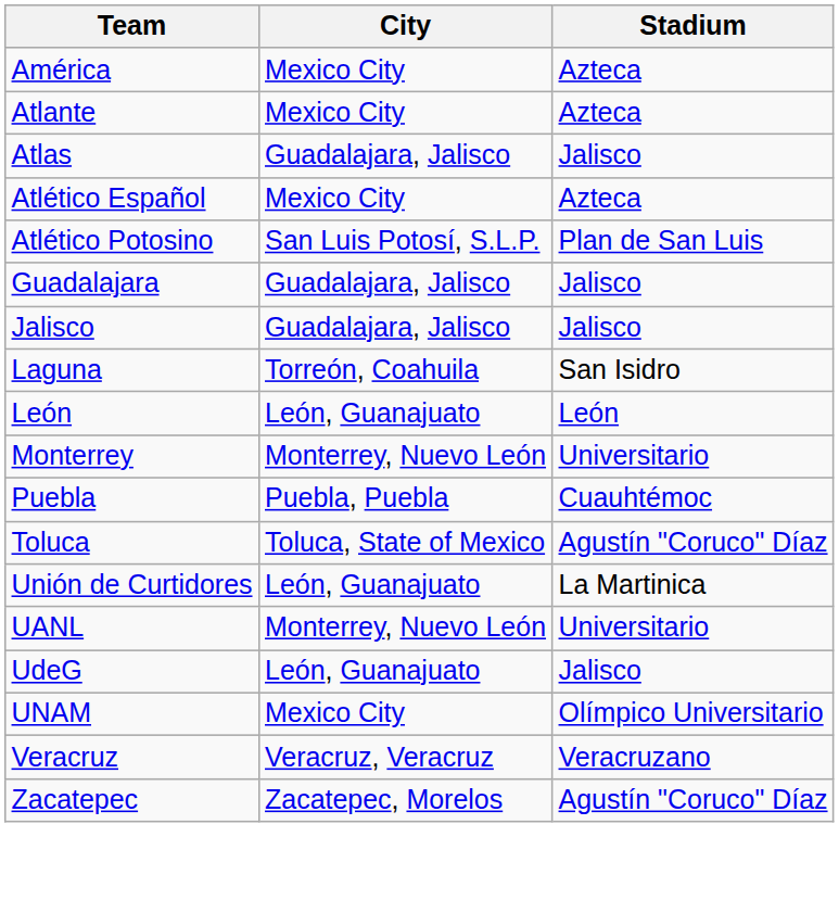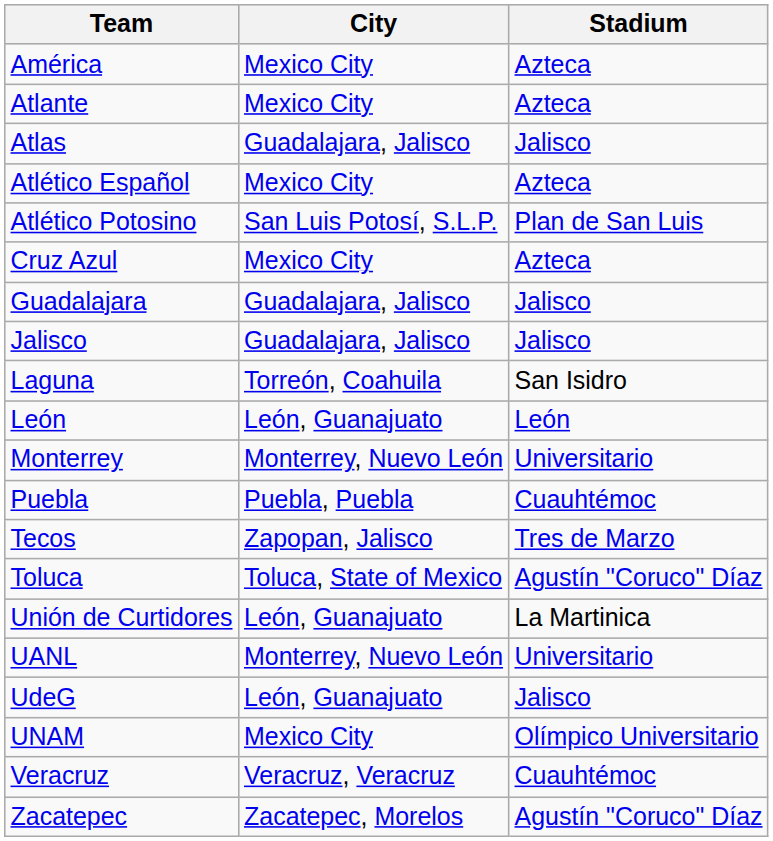 <table class="wikitable" class="toccolours sortable">
 <tr>
 <th>Team</th>
 <th>City</th>
 <th>Stadium</th>
 </tr>
 <tr>
 <td><a href='#'>América</a></td>
 <td><a href='#'>Mexico City</a></td>
 <td><a href='#'>Azteca</a></td>
 </tr>
 <tr>
 <td><a href='#'>Atlante</a></td>
 <td><a href='#'>Mexico City</a></td>
 <td><a href='#'>Azteca</a></td>
 </tr>
 <tr>
 <td><a href='#'>Atlas</a></td>
 <td><a href='#'>Guadalajara</a>, <a href='#'>Jalisco</a></td>
 <td><a href='#'>Jalisco</a></td>
 </tr>
 <tr>
 <td><a href='#'>Atlético Español</a></td>
 <td><a href='#'>Mexico City</a></td>
 <td><a href='#'>Azteca</a></td>
 </tr>
 <tr>
 <td><a href='#'>Atlético Potosino</a></td>
 <td><a href='#'>San Luis Potosí</a>, <a href='#'>S.L.P.</a></td>
 <td><a href='#'>Plan de San Luis</a></td>
 </tr>
 <tr>
+<td><a href='#'>Cruz Azul</a></td>
+<td><a href='#'>Mexico City</a></td>
+<td><a href='#'>Azteca</a></td>
+</tr>
+<tr>
 <td><a href='#'>Guadalajara</a></td>
 <td><a href='#'>Guadalajara</a>, <a href='#'>Jalisco</a></td>
 <td><a href='#'>Jalisco</a></td>
 </tr>
 <tr>
 <td><a href='#'>Jalisco</a></td>
 <td><a href='#'>Guadalajara</a>, <a href='#'>Jalisco</a></td>
 <td><a href='#'>Jalisco</a></td>
 </tr>
 <tr>
 <td><a href='#'>Laguna</a></td>
 <td><a href='#'>Torreón</a>, <a href='#'>Coahuila</a></td>
 <td>San Isidro</td>
 </tr>
 <tr>
 <td><a href='#'>León</a></td>
 <td><a href='#'>León</a>, <a href='#'>Guanajuato</a></td>
 <td><a href='#'>León</a></td>
 </tr>
 <tr>
 <td><a href='#'>Monterrey</a></td>
 <td><a href='#'>Monterrey</a>, <a href='#'>Nuevo León</a></td>
 <td><a href='#'>Universitario</a></td>
 </tr>
 <tr>
 <td><a href='#'>Puebla</a></td>
 <td><a href='#'>Puebla</a>, <a href='#'>Puebla</a></td>
 <td><a href='#'>Cuauhtémoc</a></td>
 </tr>
 <tr>
+<td><a href='#'>Tecos</a></td>
+<td><a href='#'>Zapopan</a>, <a href='#'>Jalisco</a></td>
+<td><a href='#'>Tres de Marzo</a></td>
+</tr>
+<tr>
 <td><a href='#'>Toluca</a></td>
 <td><a href='#'>Toluca</a>, <a href='#'>State of Mexico</a></td>
 <td><a href='#'>Agustín "Coruco" Díaz</a></td>
 </tr>
 <tr>
 <td><a href='#'>Unión de Curtidores</a></td>
 <td><a href='#'>León</a>, <a href='#'>Guanajuato</a></td>
 <td>La Martinica</td>
 </tr>
 <tr>
 <td><a href='#'>UANL</a></td>
 <td><a href='#'>Monterrey</a>, <a href='#'>Nuevo León</a></td>
 <td><a href='#'>Universitario</a></td>
 </tr>
 <tr>
 <td><a href='#'>UdeG</a></td>
 <td><a href='#'>León</a>, <a href='#'>Guanajuato</a></td>
 <td><a href='#'>Jalisco</a></td>
 </tr>
 <tr>
 <td><a href='#'>UNAM</a></td>
 <td><a href='#'>Mexico City</a></td>
 <td><a href='#'>Olímpico Universitario</a></td>
 </tr>
 <tr>
 <td><a href='#'>Veracruz</a></td>
 <td><a href='#'>Veracruz</a>, <a href='#'>Veracruz</a></td>
-<td><a href='#'>Veracruzano</a></td>
+<td><a href='#'>Cuauhtémoc</a></td>
 </tr>
 <tr>
 <td><a href='#'>Zacatepec</a></td>
 <td><a href='#'>Zacatepec</a>, <a href='#'>Morelos</a></td>
 <td><a href='#'>Agustín "Coruco" Díaz</a></td>
 </tr>
 </table>
